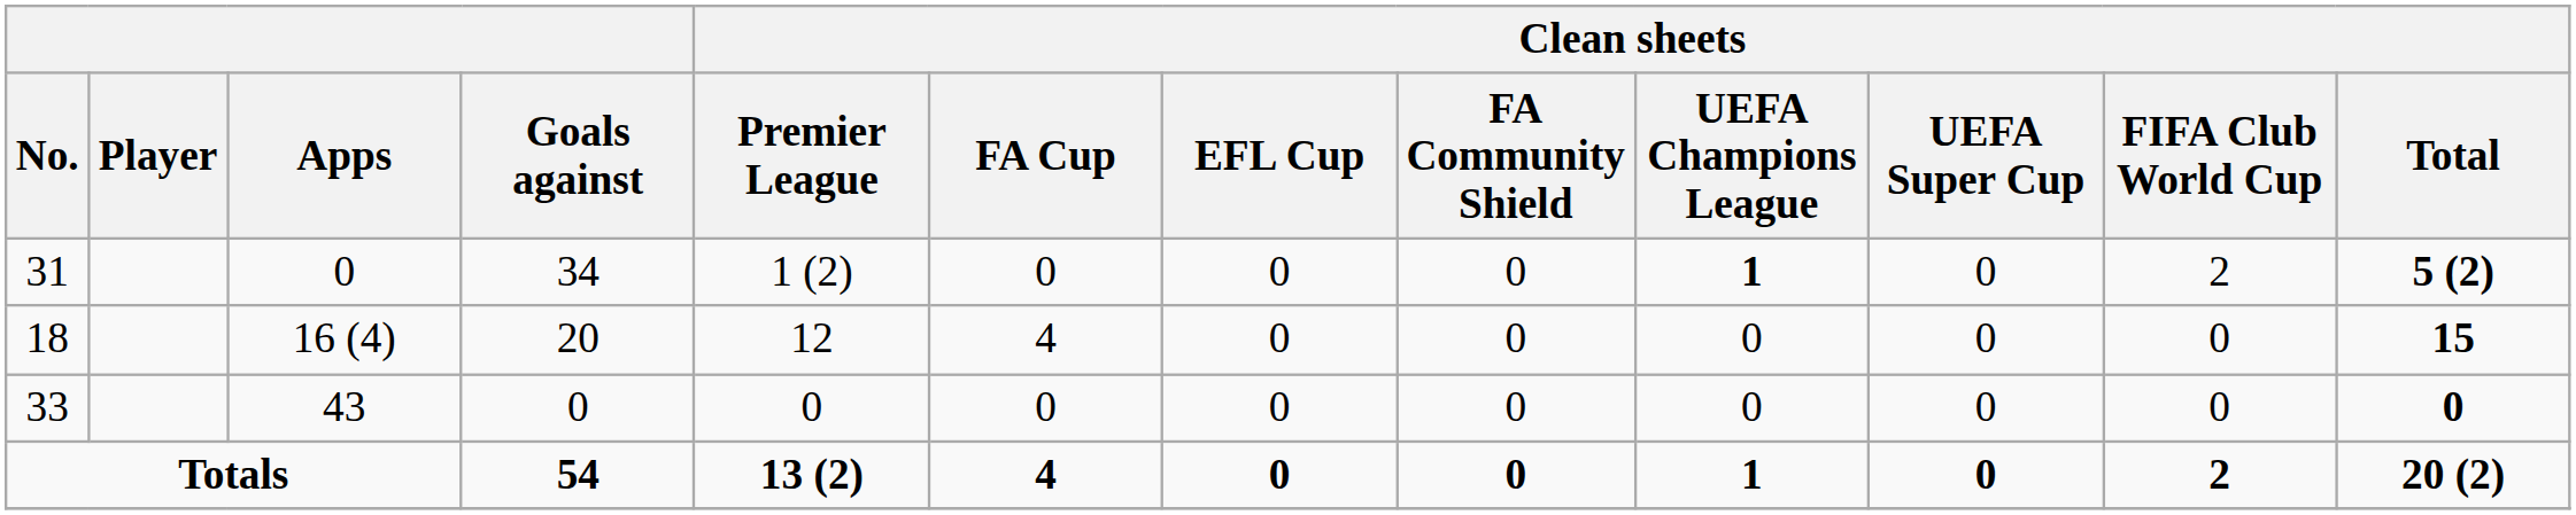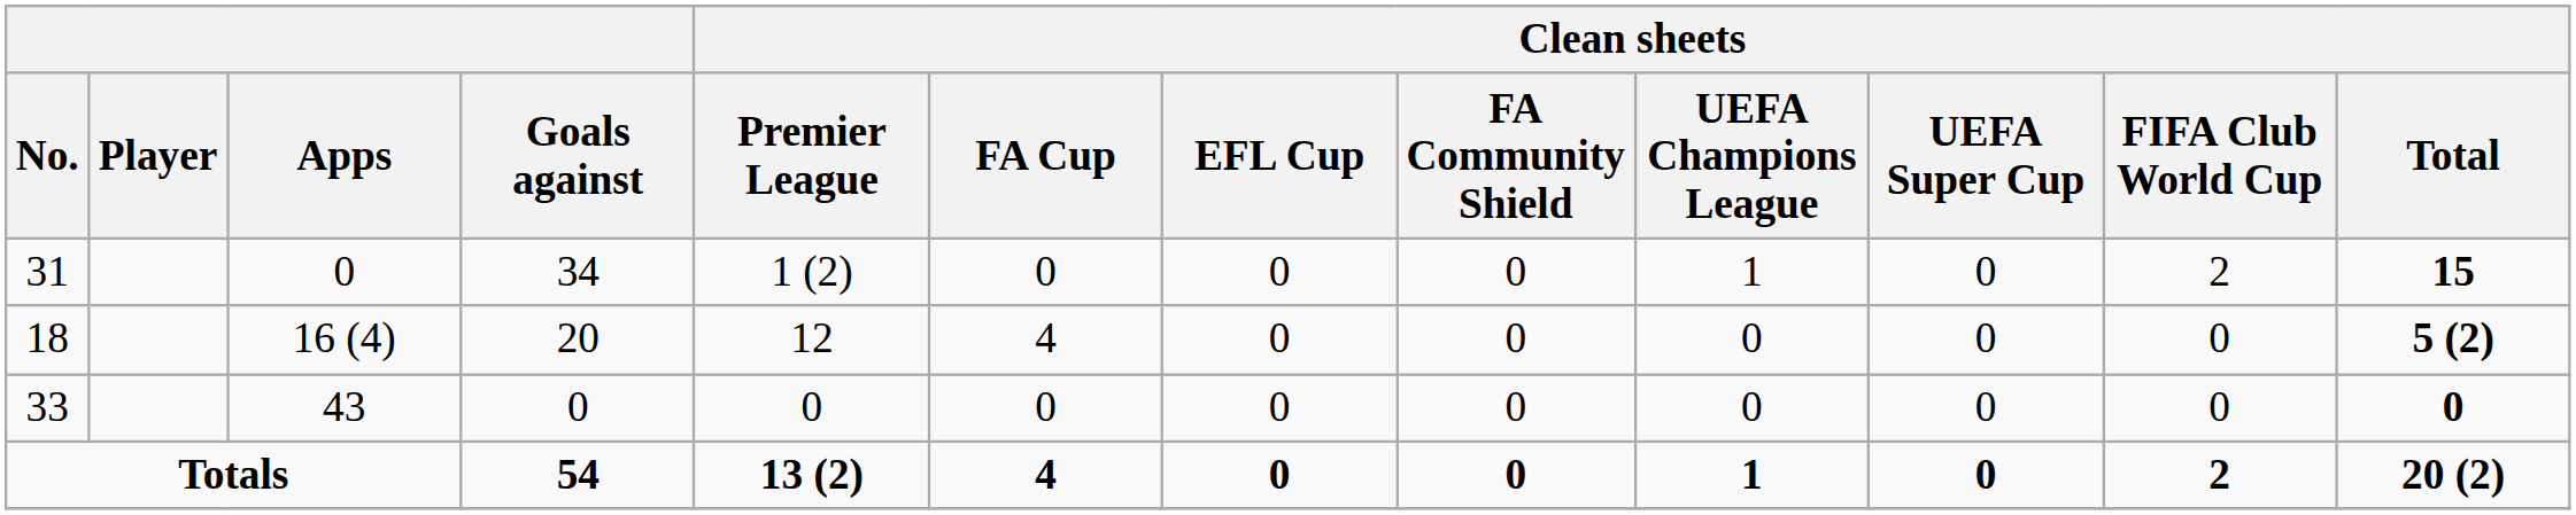 <table class="wikitable sortable alternance" style="text-align:center">
 <tr>
 <th colspan="4"></th>
 <th colspan="8">Clean sheets</th>
 </tr>
 <tr>
 <th>No.</th>
 <th>Player</th>
 <th width=80>Apps</th>
 <th width=80>Goals against</th>
 <th width=80>Premier League</th>
 <th width=80>FA Cup</th>
 <th width=80>EFL Cup</th>
 <th width=80>FA Community Shield</th>
 <th width=80>UEFA Champions League</th>
 <th width=80>UEFA Super Cup</th>
 <th width=80>FIFA Club World Cup</th>
 <th width=80>Total</th>
 </tr>
 <tr>
 <td>31</td>
 <td></td>
 <td>0</td>
 <td>34</td>
 <td>1 (2)</td>
 <td>0</td>
 <td>0</td>
 <td>0</td>
-<td><strong>1</strong></td>
+<td>1</td>
 <td>0</td>
 <td>2</td>
-<td><strong>5 (2)</strong></td>
+<td><strong>15</strong></td>
 </tr>
 <tr>
 <td>18</td>
 <td></td>
 <td>16 (4)</td>
 <td>20</td>
 <td>12</td>
 <td>4</td>
 <td>0</td>
 <td>0</td>
 <td>0</td>
 <td>0</td>
 <td>0</td>
-<td><strong>15</strong></td>
+<td><strong>5 (2)</strong></td>
 </tr>
 <tr>
 <td>33</td>
 <td></td>
 <td>43</td>
 <td>0</td>
 <td>0</td>
 <td>0</td>
 <td>0</td>
 <td>0</td>
 <td>0</td>
 <td>0</td>
 <td>0</td>
 <td><strong>0</strong></td>
 </tr>
 <tr>
 <td colspan="3"><strong>Totals</strong></td>
 <td><strong>54</strong></td>
 <td><strong>13 (2)</strong></td>
 <td><strong>4</strong></td>
 <td><strong>0</strong></td>
 <td><strong>0</strong></td>
 <td><strong>1</strong></td>
 <td><strong>0</strong></td>
 <td><strong>2</strong></td>
 <td><strong>20 (2)</strong></td>
 </tr>
 <tr>
 </tr>
 </table>
